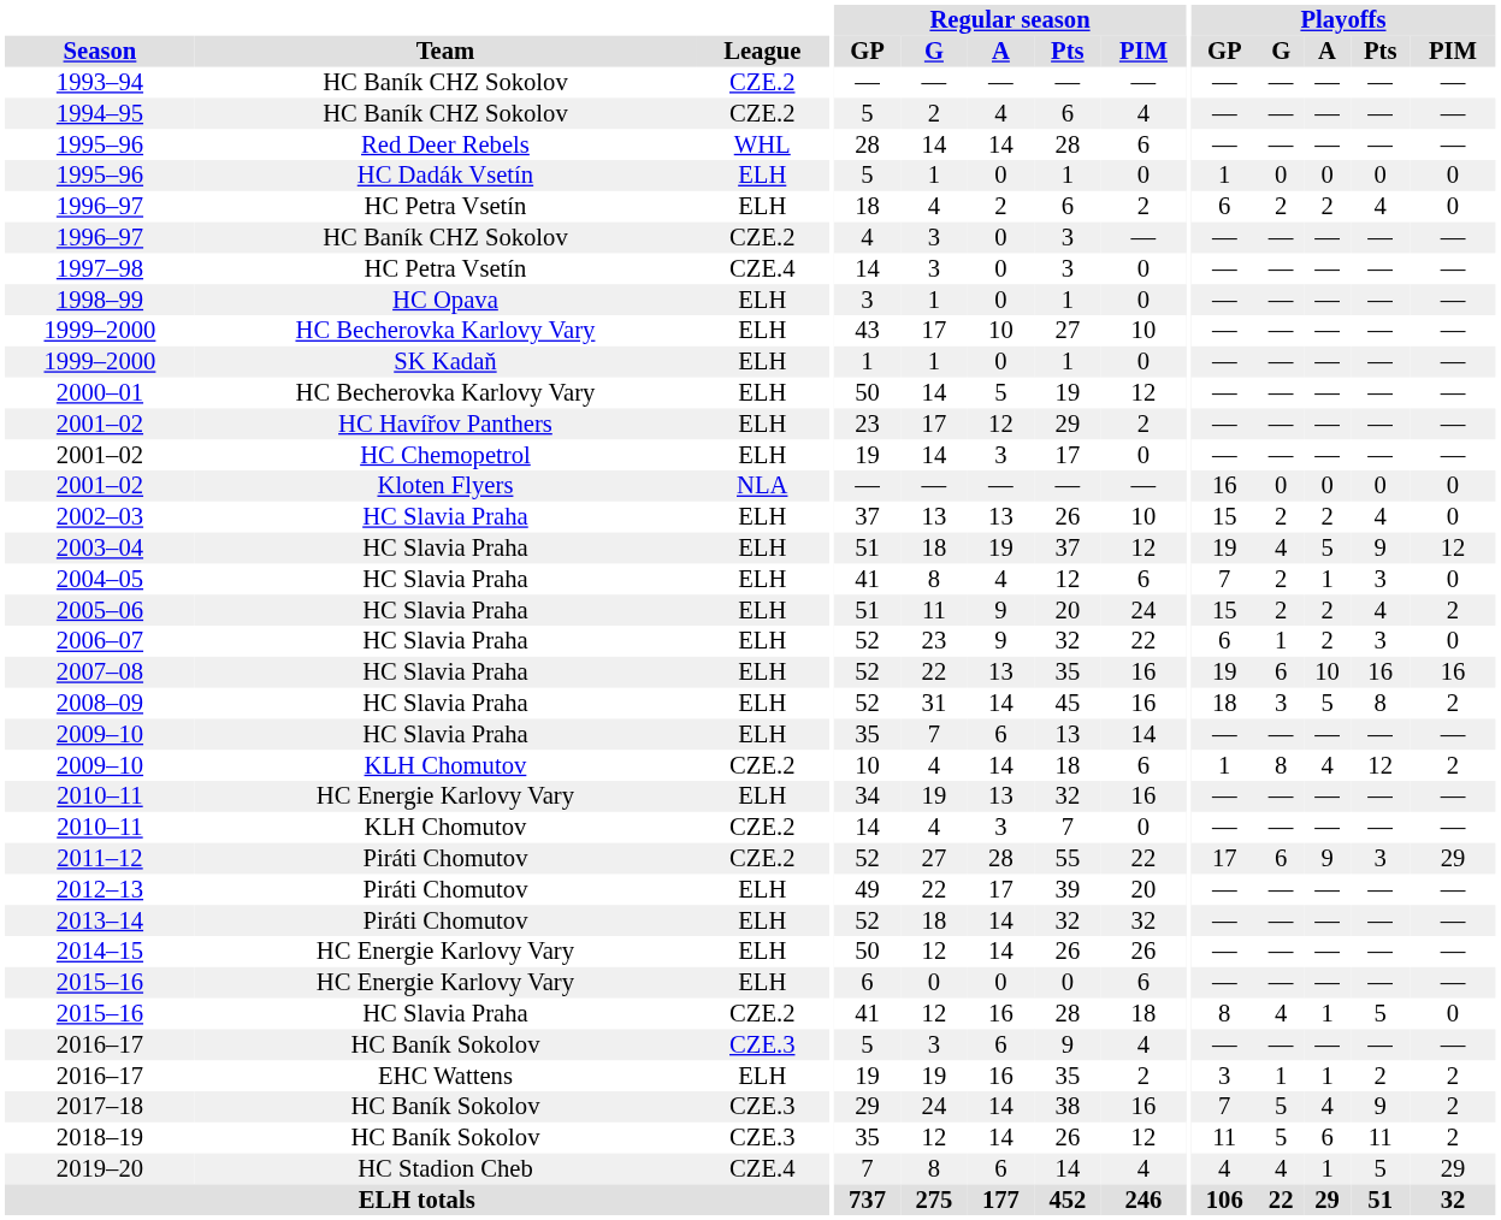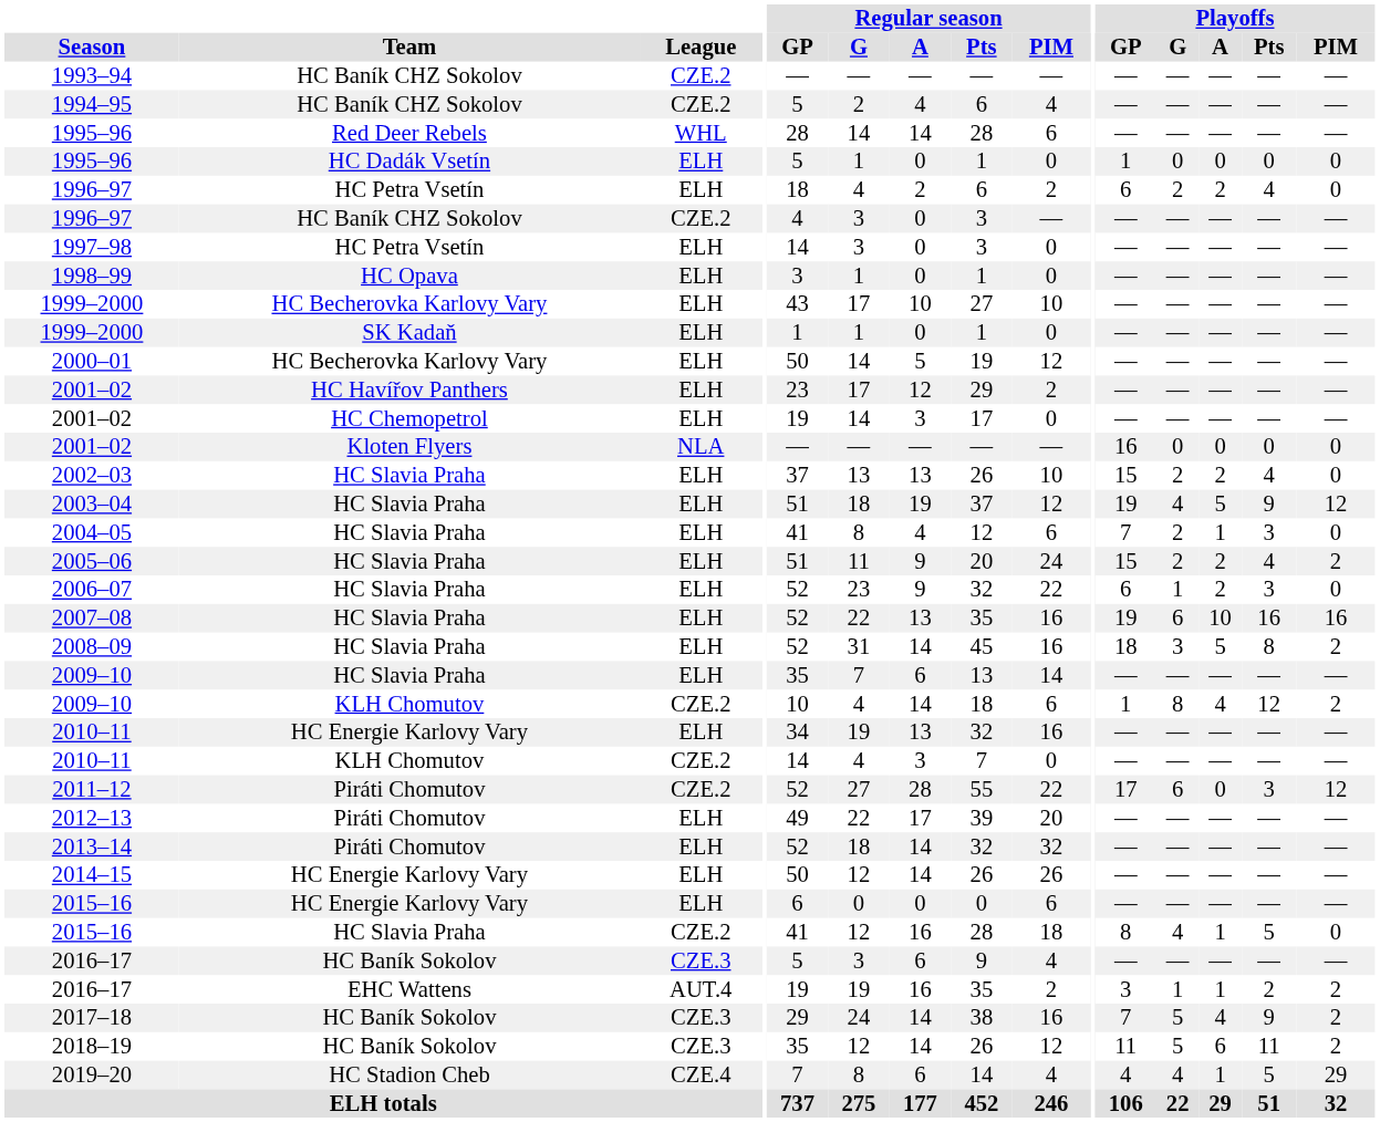 <table border="0" cellpadding="1" cellspacing="0" style="text-align:center; width:60em">
 <tr bgcolor="#e0e0e0">
 <th colspan="3" bgcolor="#ffffff"></th>
 <th rowspan="99" bgcolor="#ffffff"></th>
 <th colspan="5"><a href='#'>Regular season</a></th>
 <th rowspan="99" bgcolor="#ffffff"></th>
 <th colspan="5"><a href='#'>Playoffs</a></th>
 </tr>
 <tr bgcolor="#e0e0e0">
 <th><a href='#'>Season</a></th>
 <th>Team</th>
 <th>League</th>
 <th>GP</th>
 <th><a href='#'>G</a></th>
 <th><a href='#'>A</a></th>
 <th><a href='#'>Pts</a></th>
 <th><a href='#'>PIM</a></th>
 <th>GP</th>
 <th>G</th>
 <th>A</th>
 <th>Pts</th>
 <th>PIM</th>
 </tr>
 <tr>
 <td><a href='#'>1993–94</a></td>
 <td>HC Baník CHZ Sokolov</td>
 <td><a href='#'>CZE.2</a></td>
 <td>—</td>
 <td>—</td>
 <td>—</td>
 <td>—</td>
 <td>—</td>
 <td>—</td>
 <td>—</td>
 <td>—</td>
 <td>—</td>
 <td>—</td>
 </tr>
 <tr bgcolor="#f0f0f0">
 <td><a href='#'>1994–95</a></td>
 <td>HC Baník CHZ Sokolov</td>
 <td>CZE.2</td>
 <td>5</td>
 <td>2</td>
 <td>4</td>
 <td>6</td>
 <td>4</td>
 <td>—</td>
 <td>—</td>
 <td>—</td>
 <td>—</td>
 <td>—</td>
 </tr>
 <tr>
 <td><a href='#'>1995–96</a></td>
 <td><a href='#'>Red Deer Rebels</a></td>
 <td><a href='#'>WHL</a></td>
 <td>28</td>
 <td>14</td>
 <td>14</td>
 <td>28</td>
 <td>6</td>
 <td>—</td>
 <td>—</td>
 <td>—</td>
 <td>—</td>
 <td>—</td>
 </tr>
 <tr bgcolor="#f0f0f0">
 <td><a href='#'>1995–96</a></td>
 <td><a href='#'>HC Dadák Vsetín</a></td>
 <td><a href='#'>ELH</a></td>
 <td>5</td>
 <td>1</td>
 <td>0</td>
 <td>1</td>
 <td>0</td>
 <td>1</td>
 <td>0</td>
 <td>0</td>
 <td>0</td>
 <td>0</td>
 </tr>
 <tr>
 <td><a href='#'>1996–97</a></td>
 <td>HC Petra Vsetín</td>
 <td>ELH</td>
 <td>18</td>
 <td>4</td>
 <td>2</td>
 <td>6</td>
 <td>2</td>
 <td>6</td>
 <td>2</td>
 <td>2</td>
 <td>4</td>
 <td>0</td>
 </tr>
 <tr bgcolor="#f0f0f0">
 <td><a href='#'>1996–97</a></td>
 <td>HC Baník CHZ Sokolov</td>
 <td>CZE.2</td>
 <td>4</td>
 <td>3</td>
 <td>0</td>
 <td>3</td>
 <td>—</td>
 <td>—</td>
 <td>—</td>
 <td>—</td>
 <td>—</td>
 <td>—</td>
 </tr>
 <tr>
 <td><a href='#'>1997–98</a></td>
 <td>HC Petra Vsetín</td>
-<td>CZE.4</td>
+<td>ELH</td>
 <td>14</td>
 <td>3</td>
 <td>0</td>
 <td>3</td>
 <td>0</td>
 <td>—</td>
 <td>—</td>
 <td>—</td>
 <td>—</td>
 <td>—</td>
 </tr>
 <tr bgcolor="#f0f0f0">
 <td><a href='#'>1998–99</a></td>
 <td><a href='#'>HC Opava</a></td>
 <td>ELH</td>
 <td>3</td>
 <td>1</td>
 <td>0</td>
 <td>1</td>
 <td>0</td>
 <td>—</td>
 <td>—</td>
 <td>—</td>
 <td>—</td>
 <td>—</td>
 </tr>
 <tr>
 <td><a href='#'>1999–2000</a></td>
 <td><a href='#'>HC Becherovka Karlovy Vary</a></td>
 <td>ELH</td>
 <td>43</td>
 <td>17</td>
 <td>10</td>
 <td>27</td>
 <td>10</td>
 <td>—</td>
 <td>—</td>
 <td>—</td>
 <td>—</td>
 <td>—</td>
 </tr>
 <tr bgcolor="#f0f0f0">
 <td><a href='#'>1999–2000</a></td>
 <td><a href='#'>SK Kadaň</a></td>
 <td>ELH</td>
 <td>1</td>
 <td>1</td>
 <td>0</td>
 <td>1</td>
 <td>0</td>
 <td>—</td>
 <td>—</td>
 <td>—</td>
 <td>—</td>
 <td>—</td>
 </tr>
 <tr>
 <td><a href='#'>2000–01</a></td>
 <td>HC Becherovka Karlovy Vary</td>
 <td>ELH</td>
 <td>50</td>
 <td>14</td>
 <td>5</td>
 <td>19</td>
 <td>12</td>
 <td>—</td>
 <td>—</td>
 <td>—</td>
 <td>—</td>
 <td>—</td>
 </tr>
 <tr bgcolor="#f0f0f0">
 <td><a href='#'>2001–02</a></td>
 <td><a href='#'>HC Havířov Panthers</a></td>
 <td>ELH</td>
 <td>23</td>
 <td>17</td>
 <td>12</td>
 <td>29</td>
 <td>2</td>
 <td>—</td>
 <td>—</td>
 <td>—</td>
 <td>—</td>
 <td>—</td>
 </tr>
 <tr>
 <td>2001–02</td>
 <td><a href='#'>HC Chemopetrol</a></td>
 <td>ELH</td>
 <td>19</td>
 <td>14</td>
 <td>3</td>
 <td>17</td>
 <td>0</td>
 <td>—</td>
 <td>—</td>
 <td>—</td>
 <td>—</td>
 <td>—</td>
 </tr>
 <tr bgcolor="#f0f0f0">
 <td><a href='#'>2001–02</a></td>
 <td><a href='#'>Kloten Flyers</a></td>
 <td><a href='#'>NLA</a></td>
 <td>—</td>
 <td>—</td>
 <td>—</td>
 <td>—</td>
 <td>—</td>
 <td>16</td>
 <td>0</td>
 <td>0</td>
 <td>0</td>
 <td>0</td>
 </tr>
 <tr>
 <td><a href='#'>2002–03</a></td>
 <td><a href='#'>HC Slavia Praha</a></td>
 <td>ELH</td>
 <td>37</td>
 <td>13</td>
 <td>13</td>
 <td>26</td>
 <td>10</td>
 <td>15</td>
 <td>2</td>
 <td>2</td>
 <td>4</td>
 <td>0</td>
 </tr>
 <tr bgcolor="#f0f0f0">
 <td><a href='#'>2003–04</a></td>
 <td>HC Slavia Praha</td>
 <td>ELH</td>
 <td>51</td>
 <td>18</td>
 <td>19</td>
 <td>37</td>
 <td>12</td>
 <td>19</td>
 <td>4</td>
 <td>5</td>
 <td>9</td>
 <td>12</td>
 </tr>
 <tr>
 <td><a href='#'>2004–05</a></td>
 <td>HC Slavia Praha</td>
 <td>ELH</td>
 <td>41</td>
 <td>8</td>
 <td>4</td>
 <td>12</td>
 <td>6</td>
 <td>7</td>
 <td>2</td>
 <td>1</td>
 <td>3</td>
 <td>0</td>
 </tr>
 <tr bgcolor="#f0f0f0">
 <td><a href='#'>2005–06</a></td>
 <td>HC Slavia Praha</td>
 <td>ELH</td>
 <td>51</td>
 <td>11</td>
 <td>9</td>
 <td>20</td>
 <td>24</td>
 <td>15</td>
 <td>2</td>
 <td>2</td>
 <td>4</td>
 <td>2</td>
 </tr>
 <tr>
 <td><a href='#'>2006–07</a></td>
 <td>HC Slavia Praha</td>
 <td>ELH</td>
 <td>52</td>
 <td>23</td>
 <td>9</td>
 <td>32</td>
 <td>22</td>
 <td>6</td>
 <td>1</td>
 <td>2</td>
 <td>3</td>
 <td>0</td>
 </tr>
 <tr bgcolor="#f0f0f0">
 <td><a href='#'>2007–08</a></td>
 <td>HC Slavia Praha</td>
 <td>ELH</td>
 <td>52</td>
 <td>22</td>
 <td>13</td>
 <td>35</td>
 <td>16</td>
 <td>19</td>
 <td>6</td>
 <td>10</td>
 <td>16</td>
 <td>16</td>
 </tr>
 <tr>
 <td><a href='#'>2008–09</a></td>
 <td>HC Slavia Praha</td>
 <td>ELH</td>
 <td>52</td>
 <td>31</td>
 <td>14</td>
 <td>45</td>
 <td>16</td>
 <td>18</td>
 <td>3</td>
 <td>5</td>
 <td>8</td>
 <td>2</td>
 </tr>
 <tr bgcolor="#f0f0f0">
 <td><a href='#'>2009–10</a></td>
 <td>HC Slavia Praha</td>
 <td>ELH</td>
 <td>35</td>
 <td>7</td>
 <td>6</td>
 <td>13</td>
 <td>14</td>
 <td>—</td>
 <td>—</td>
 <td>—</td>
 <td>—</td>
 <td>—</td>
 </tr>
 <tr>
 <td><a href='#'>2009–10</a></td>
 <td><a href='#'>KLH Chomutov</a></td>
 <td>CZE.2</td>
 <td>10</td>
 <td>4</td>
 <td>14</td>
 <td>18</td>
 <td>6</td>
 <td>1</td>
 <td>8</td>
 <td>4</td>
 <td>12</td>
 <td>2</td>
 </tr>
 <tr bgcolor="#f0f0f0">
 <td><a href='#'>2010–11</a></td>
 <td>HC Energie Karlovy Vary</td>
 <td>ELH</td>
 <td>34</td>
 <td>19</td>
 <td>13</td>
 <td>32</td>
 <td>16</td>
 <td>—</td>
 <td>—</td>
 <td>—</td>
 <td>—</td>
 <td>—</td>
 </tr>
 <tr>
 <td><a href='#'>2010–11</a></td>
 <td>KLH Chomutov</td>
 <td>CZE.2</td>
 <td>14</td>
 <td>4</td>
 <td>3</td>
 <td>7</td>
 <td>0</td>
 <td>—</td>
 <td>—</td>
 <td>—</td>
 <td>—</td>
 <td>—</td>
 </tr>
 <tr bgcolor="#f0f0f0">
 <td><a href='#'>2011–12</a></td>
 <td>Piráti Chomutov</td>
 <td>CZE.2</td>
 <td>52</td>
 <td>27</td>
 <td>28</td>
 <td>55</td>
 <td>22</td>
 <td>17</td>
 <td>6</td>
-<td>9</td>
+<td>0</td>
 <td>3</td>
-<td>29</td>
+<td>12</td>
 </tr>
 <tr>
 <td><a href='#'>2012–13</a></td>
 <td>Piráti Chomutov</td>
 <td>ELH</td>
 <td>49</td>
 <td>22</td>
 <td>17</td>
 <td>39</td>
 <td>20</td>
 <td>—</td>
 <td>—</td>
 <td>—</td>
 <td>—</td>
 <td>—</td>
 </tr>
 <tr bgcolor="#f0f0f0">
 <td><a href='#'>2013–14</a></td>
 <td>Piráti Chomutov</td>
 <td>ELH</td>
 <td>52</td>
 <td>18</td>
 <td>14</td>
 <td>32</td>
 <td>32</td>
 <td>—</td>
 <td>—</td>
 <td>—</td>
 <td>—</td>
 <td>—</td>
 </tr>
 <tr>
 <td><a href='#'>2014–15</a></td>
 <td>HC Energie Karlovy Vary</td>
 <td>ELH</td>
 <td>50</td>
 <td>12</td>
 <td>14</td>
 <td>26</td>
 <td>26</td>
 <td>—</td>
 <td>—</td>
 <td>—</td>
 <td>—</td>
 <td>—</td>
 </tr>
 <tr bgcolor="#f0f0f0">
 <td><a href='#'>2015–16</a></td>
 <td>HC Energie Karlovy Vary</td>
 <td>ELH</td>
 <td>6</td>
 <td>0</td>
 <td>0</td>
 <td>0</td>
 <td>6</td>
 <td>—</td>
 <td>—</td>
 <td>—</td>
 <td>—</td>
 <td>—</td>
 </tr>
 <tr>
 <td><a href='#'>2015–16</a></td>
 <td>HC Slavia Praha</td>
 <td>CZE.2</td>
 <td>41</td>
 <td>12</td>
 <td>16</td>
 <td>28</td>
 <td>18</td>
 <td>8</td>
 <td>4</td>
 <td>1</td>
 <td>5</td>
 <td>0</td>
 </tr>
 <tr bgcolor="#f0f0f0">
 <td>2016–17</td>
 <td>HC Baník Sokolov</td>
 <td><a href='#'>CZE.3</a></td>
 <td>5</td>
 <td>3</td>
 <td>6</td>
 <td>9</td>
 <td>4</td>
 <td>—</td>
 <td>—</td>
 <td>—</td>
 <td>—</td>
 <td>—</td>
 </tr>
 <tr>
 <td>2016–17</td>
 <td>EHC Wattens</td>
-<td>ELH</td>
+<td>AUT.4</td>
 <td>19</td>
 <td>19</td>
 <td>16</td>
 <td>35</td>
 <td>2</td>
 <td>3</td>
 <td>1</td>
 <td>1</td>
 <td>2</td>
 <td>2</td>
 </tr>
 <tr bgcolor="#f0f0f0">
 <td>2017–18</td>
 <td>HC Baník Sokolov</td>
 <td>CZE.3</td>
 <td>29</td>
 <td>24</td>
 <td>14</td>
 <td>38</td>
 <td>16</td>
 <td>7</td>
 <td>5</td>
 <td>4</td>
 <td>9</td>
 <td>2</td>
 </tr>
 <tr>
 <td>2018–19</td>
 <td>HC Baník Sokolov</td>
 <td>CZE.3</td>
 <td>35</td>
 <td>12</td>
 <td>14</td>
 <td>26</td>
 <td>12</td>
 <td>11</td>
 <td>5</td>
 <td>6</td>
 <td>11</td>
 <td>2</td>
 </tr>
 <tr bgcolor="#f0f0f0">
 <td>2019–20</td>
 <td>HC Stadion Cheb</td>
 <td>CZE.4</td>
 <td>7</td>
 <td>8</td>
 <td>6</td>
 <td>14</td>
 <td>4</td>
 <td>4</td>
 <td>4</td>
 <td>1</td>
 <td>5</td>
 <td>29</td>
 </tr>
 <tr bgcolor="#e0e0e0">
 <th colspan="3">ELH totals</th>
 <th>737</th>
 <th>275</th>
 <th>177</th>
 <th>452</th>
 <th>246</th>
 <th>106</th>
 <th>22</th>
 <th>29</th>
 <th>51</th>
 <th>32</th>
 </tr>
 </table>
